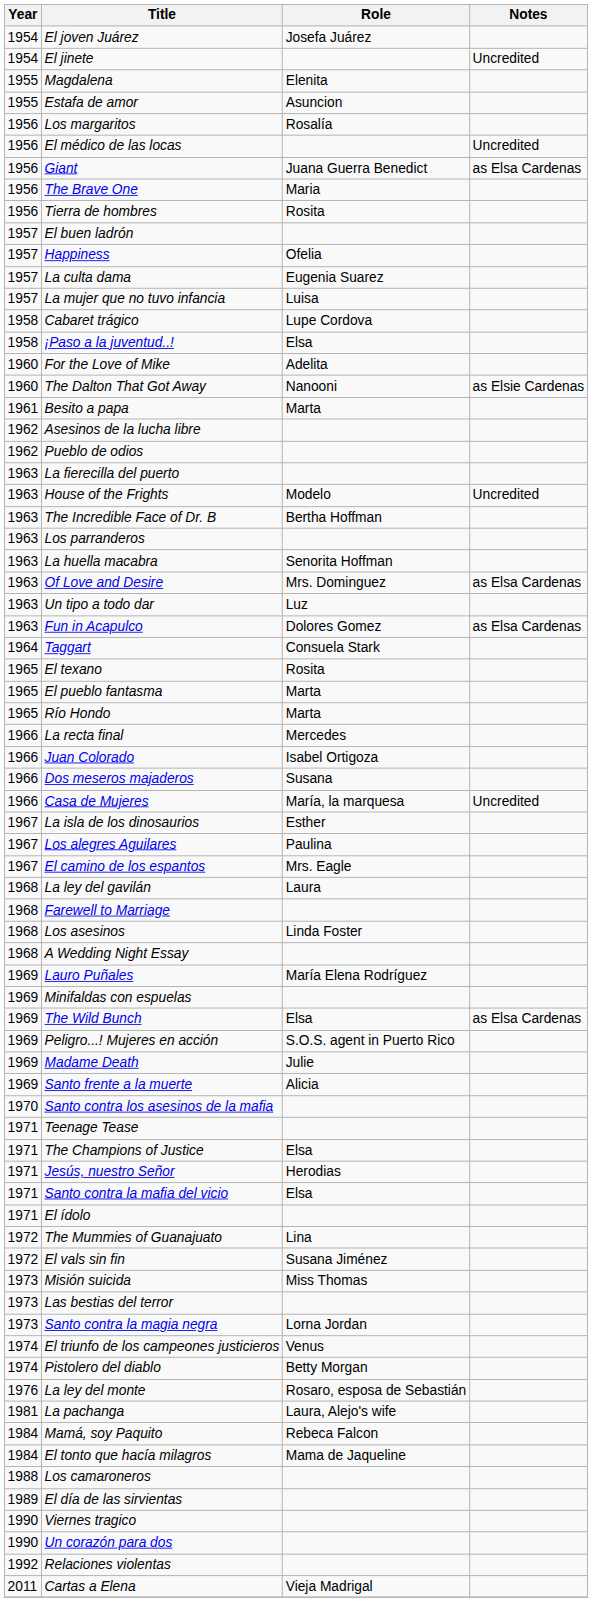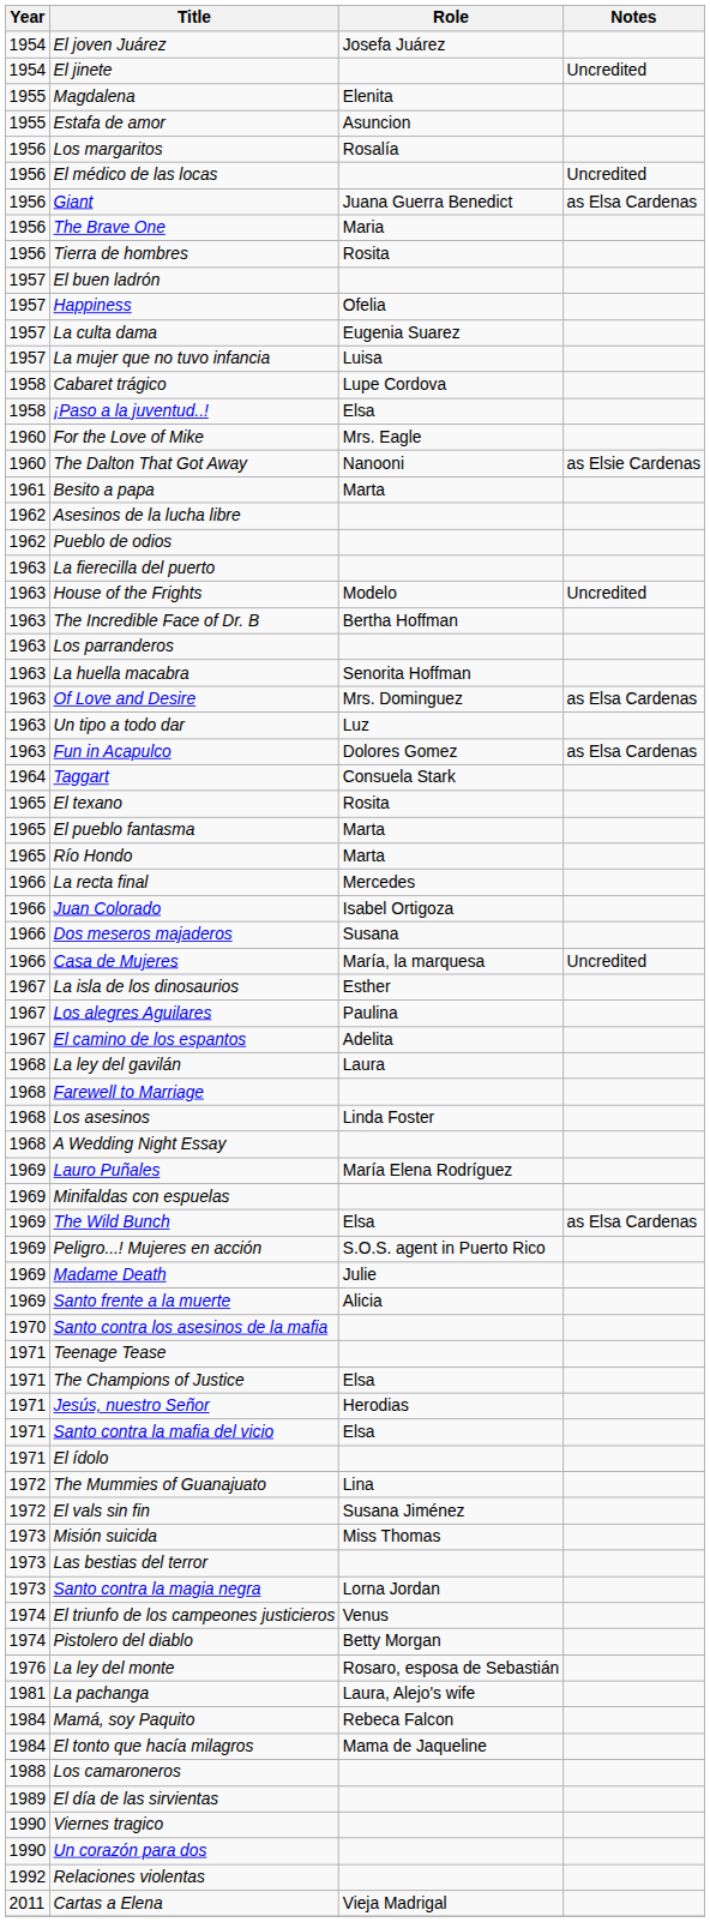 <table class="wikitable sortable">
 <tr>
 <th>Year</th>
 <th>Title</th>
 <th>Role</th>
 <th class="unsortable">Notes</th>
 </tr>
 <tr>
 <td>1954</td>
 <td><em>El joven Juárez</em></td>
 <td>Josefa Juárez</td>
 <td></td>
 </tr>
 <tr>
 <td>1954</td>
 <td><em>El jinete</em></td>
 <td></td>
 <td>Uncredited</td>
 </tr>
 <tr>
 <td>1955</td>
 <td><em>Magdalena</em></td>
 <td>Elenita</td>
 <td></td>
 </tr>
 <tr>
 <td>1955</td>
 <td><em>Estafa de amor</em></td>
 <td>Asuncion</td>
 <td></td>
 </tr>
 <tr>
 <td>1956</td>
 <td><em>Los margaritos</em></td>
 <td>Rosalía</td>
 <td></td>
 </tr>
 <tr>
 <td>1956</td>
 <td><em>El médico de las locas</em></td>
 <td></td>
 <td>Uncredited</td>
 </tr>
 <tr>
 <td>1956</td>
 <td><em><a href='#'>Giant</a></em></td>
 <td>Juana Guerra Benedict</td>
 <td>as Elsa Cardenas</td>
 </tr>
 <tr>
 <td>1956</td>
 <td><em><a href='#'>The Brave One</a></em></td>
 <td>Maria</td>
 <td></td>
 </tr>
 <tr>
 <td>1956</td>
 <td><em>Tierra de hombres</em></td>
 <td>Rosita</td>
 <td></td>
 </tr>
 <tr>
 <td>1957</td>
 <td><em>El buen ladrón</em></td>
 <td></td>
 <td></td>
 </tr>
 <tr>
 <td>1957</td>
 <td><em><a href='#'>Happiness</a></em></td>
 <td>Ofelia</td>
 <td></td>
 </tr>
 <tr>
 <td>1957</td>
 <td><em>La culta dama</em></td>
 <td>Eugenia Suarez</td>
 <td></td>
 </tr>
 <tr>
 <td>1957</td>
 <td><em>La mujer que no tuvo infancia</em></td>
 <td>Luisa</td>
 <td></td>
 </tr>
 <tr>
 <td>1958</td>
 <td><em>Cabaret trágico</em></td>
 <td>Lupe Cordova</td>
 <td></td>
 </tr>
 <tr>
 <td>1958</td>
 <td><em><a href='#'>¡Paso a la juventud..!</a></em></td>
 <td>Elsa</td>
 <td></td>
 </tr>
 <tr>
 <td>1960</td>
 <td><em>For the Love of Mike</em></td>
-<td>Adelita</td>
+<td>Mrs. Eagle</td>
 <td></td>
 </tr>
 <tr>
 <td>1960</td>
 <td><em>The Dalton That Got Away</em></td>
 <td>Nanooni</td>
 <td>as Elsie Cardenas</td>
 </tr>
 <tr>
 <td>1961</td>
 <td><em>Besito a papa</em></td>
 <td>Marta</td>
 <td></td>
 </tr>
 <tr>
 <td>1962</td>
 <td><em>Asesinos de la lucha libre</em></td>
 <td></td>
 <td></td>
 </tr>
 <tr>
 <td>1962</td>
 <td><em>Pueblo de odios</em></td>
 <td></td>
 <td></td>
 </tr>
 <tr>
 <td>1963</td>
 <td><em>La fierecilla del puerto</em></td>
 <td></td>
 <td></td>
 </tr>
 <tr>
 <td>1963</td>
 <td><em>House of the Frights</em></td>
 <td>Modelo</td>
 <td>Uncredited</td>
 </tr>
 <tr>
 <td>1963</td>
 <td><em>The Incredible Face of Dr. B</em></td>
 <td>Bertha Hoffman</td>
 <td></td>
 </tr>
 <tr>
 <td>1963</td>
 <td><em>Los parranderos</em></td>
 <td></td>
 <td></td>
 </tr>
 <tr>
 <td>1963</td>
 <td><em>La huella macabra</em></td>
 <td>Senorita Hoffman</td>
 <td></td>
 </tr>
 <tr>
 <td>1963</td>
 <td><em><a href='#'>Of Love and Desire</a></em></td>
 <td>Mrs. Dominguez</td>
 <td>as Elsa Cardenas</td>
 </tr>
 <tr>
 <td>1963</td>
 <td><em>Un tipo a todo dar</em></td>
 <td>Luz</td>
 <td></td>
 </tr>
 <tr>
 <td>1963</td>
 <td><em><a href='#'>Fun in Acapulco</a></em></td>
 <td>Dolores Gomez</td>
 <td>as Elsa Cardenas</td>
 </tr>
 <tr>
 <td>1964</td>
 <td><em><a href='#'>Taggart</a></em></td>
 <td>Consuela Stark</td>
 <td></td>
 </tr>
 <tr>
 <td>1965</td>
 <td><em>El texano</em></td>
 <td>Rosita</td>
 <td></td>
 </tr>
 <tr>
 <td>1965</td>
 <td><em>El pueblo fantasma</em></td>
 <td>Marta</td>
 <td></td>
 </tr>
 <tr>
 <td>1965</td>
 <td><em>Río Hondo</em></td>
 <td>Marta</td>
 <td></td>
 </tr>
 <tr>
 <td>1966</td>
 <td><em>La recta final</em></td>
 <td>Mercedes</td>
 <td></td>
 </tr>
 <tr>
 <td>1966</td>
 <td><em><a href='#'>Juan Colorado</a></em></td>
 <td>Isabel Ortigoza</td>
 <td></td>
 </tr>
 <tr>
 <td>1966</td>
 <td><em><a href='#'>Dos meseros majaderos</a></em></td>
 <td>Susana</td>
 <td></td>
 </tr>
 <tr>
 <td>1966</td>
 <td><em><a href='#'>Casa de Mujeres</a></em></td>
 <td>María, la marquesa</td>
 <td>Uncredited</td>
 </tr>
 <tr>
 <td>1967</td>
 <td><em>La isla de los dinosaurios</em></td>
 <td>Esther</td>
 <td></td>
 </tr>
 <tr>
 <td>1967</td>
 <td><em><a href='#'>Los alegres Aguilares</a></em></td>
 <td>Paulina</td>
 <td></td>
 </tr>
 <tr>
 <td>1967</td>
 <td><em><a href='#'>El camino de los espantos</a></em></td>
-<td>Mrs. Eagle</td>
+<td>Adelita</td>
 <td></td>
 </tr>
 <tr>
 <td>1968</td>
 <td><em>La ley del gavilán</em></td>
 <td>Laura</td>
 <td></td>
 </tr>
 <tr>
 <td>1968</td>
 <td><em><a href='#'>Farewell to Marriage</a></em></td>
 <td></td>
 <td></td>
 </tr>
 <tr>
 <td>1968</td>
 <td><em>Los asesinos</em></td>
 <td>Linda Foster</td>
 <td></td>
 </tr>
 <tr>
 <td>1968</td>
 <td><em>A Wedding Night Essay</em></td>
 <td></td>
 <td></td>
 </tr>
 <tr>
 <td>1969</td>
 <td><em><a href='#'>Lauro Puñales</a></em></td>
 <td>María Elena Rodríguez</td>
 <td></td>
 </tr>
 <tr>
 <td>1969</td>
 <td><em>Minifaldas con espuelas</em></td>
 <td></td>
 <td></td>
 </tr>
 <tr>
 <td>1969</td>
 <td><em><a href='#'>The Wild Bunch</a></em></td>
 <td>Elsa</td>
 <td>as Elsa Cardenas</td>
 </tr>
 <tr>
 <td>1969</td>
 <td><em>Peligro...! Mujeres en acción</em></td>
 <td>S.O.S. agent in Puerto Rico</td>
 <td></td>
 </tr>
 <tr>
 <td>1969</td>
 <td><em><a href='#'>Madame Death</a></em></td>
 <td>Julie</td>
 <td></td>
 </tr>
 <tr>
 <td>1969</td>
 <td><em><a href='#'>Santo frente a la muerte</a></em></td>
 <td>Alicia</td>
 <td></td>
 </tr>
 <tr>
 <td>1970</td>
 <td><em><a href='#'>Santo contra los asesinos de la mafia</a></em></td>
 <td></td>
 <td></td>
 </tr>
 <tr>
 <td>1971</td>
 <td><em>Teenage Tease</em></td>
 <td></td>
 <td></td>
 </tr>
 <tr>
 <td>1971</td>
 <td><em>The Champions of Justice</em></td>
 <td>Elsa</td>
 <td></td>
 </tr>
 <tr>
 <td>1971</td>
 <td><em><a href='#'>Jesús, nuestro Señor</a></em></td>
 <td>Herodias</td>
 <td></td>
 </tr>
 <tr>
 <td>1971</td>
 <td><em><a href='#'>Santo contra la mafia del vicio</a></em></td>
 <td>Elsa</td>
 <td></td>
 </tr>
 <tr>
 <td>1971</td>
 <td><em>El ídolo</em></td>
 <td></td>
 <td></td>
 </tr>
 <tr>
 <td>1972</td>
 <td><em>The Mummies of Guanajuato</em></td>
 <td>Lina</td>
 <td></td>
 </tr>
 <tr>
 <td>1972</td>
 <td><em>El vals sin fin</em></td>
 <td>Susana Jiménez</td>
 <td></td>
 </tr>
 <tr>
 <td>1973</td>
 <td><em>Misión suicida</em></td>
 <td>Miss Thomas</td>
 <td></td>
 </tr>
 <tr>
 <td>1973</td>
 <td><em>Las bestias del terror</em></td>
 <td></td>
 <td></td>
 </tr>
 <tr>
 <td>1973</td>
 <td><em><a href='#'>Santo contra la magia negra</a></em></td>
 <td>Lorna Jordan</td>
 <td></td>
 </tr>
 <tr>
 <td>1974</td>
 <td><em>El triunfo de los campeones justicieros</em></td>
 <td>Venus</td>
 <td></td>
 </tr>
 <tr>
 <td>1974</td>
 <td><em>Pistolero del diablo</em></td>
 <td>Betty Morgan</td>
 <td></td>
 </tr>
 <tr>
 <td>1976</td>
 <td><em>La ley del monte</em></td>
 <td>Rosaro, esposa de Sebastián</td>
 <td></td>
 </tr>
 <tr>
 <td>1981</td>
 <td><em>La pachanga</em></td>
 <td>Laura, Alejo's wife</td>
 <td></td>
 </tr>
 <tr>
 <td>1984</td>
 <td><em>Mamá, soy Paquito</em></td>
 <td>Rebeca Falcon</td>
 <td></td>
 </tr>
 <tr>
 <td>1984</td>
 <td><em>El tonto que hacía milagros</em></td>
 <td>Mama de Jaqueline</td>
 <td></td>
 </tr>
 <tr>
 <td>1988</td>
 <td><em>Los camaroneros</em></td>
 <td></td>
 <td></td>
 </tr>
 <tr>
 <td>1989</td>
 <td><em>El día de las sirvientas</em></td>
 <td></td>
 <td></td>
 </tr>
 <tr>
 <td>1990</td>
 <td><em>Viernes tragico</em></td>
 <td></td>
 <td></td>
 </tr>
 <tr>
 <td>1990</td>
 <td><em><a href='#'>Un corazón para dos</a></em></td>
 <td></td>
 <td></td>
 </tr>
 <tr>
 <td>1992</td>
 <td><em>Relaciones violentas</em></td>
 <td></td>
 <td></td>
 </tr>
 <tr>
 <td>2011</td>
 <td><em>Cartas a Elena</em></td>
 <td>Vieja Madrigal</td>
 <td></td>
 </tr>
 <tr>
 </tr>
 </table>
